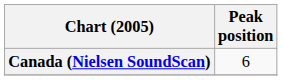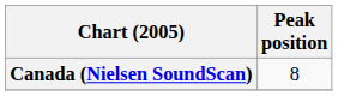 <table class="wikitable sortable plainrowheaders" style="text-align:center">
 <tr>
 <th scope="col">Chart (2005)</th>
 <th scope="col">Peak<br>position</th>
 </tr>
 <tr>
 <th scope="row">Canada (<a href='#'>Nielsen SoundScan</a>)</th>
-<td>6</td>
+<td>8</td>
 </tr>
 <tr>
 </tr>
 <tr>
 </tr>
 <tr>
 </tr>
 <tr>
 </tr>
 </table>
